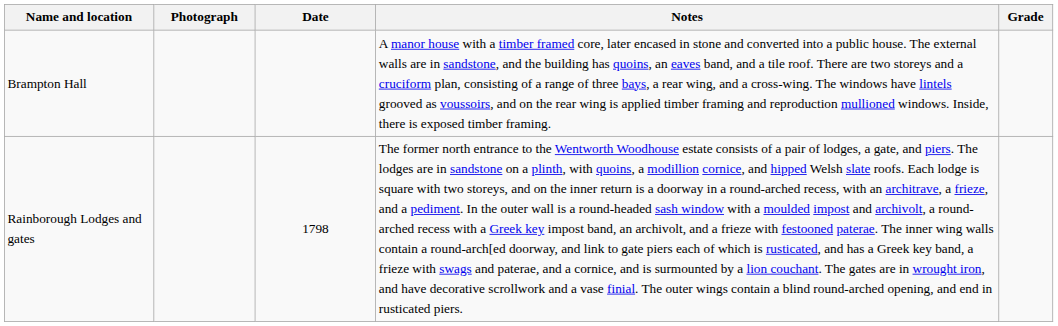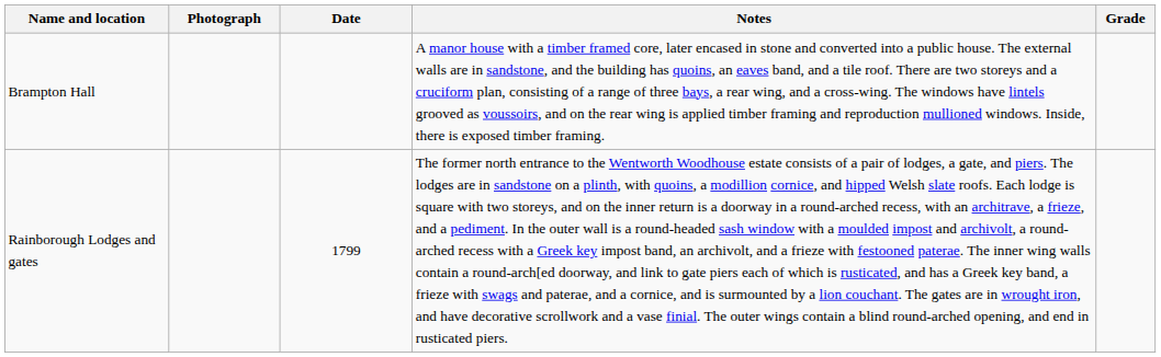 <table class="wikitable sortable plainrowheaders" style="width:100%; border:0; text-align:left; line-height:150%;">
 <tr>
 <th scope="col"  style="width:150px">Name and location</th>
 <th scope="col"  style="width:100px" class="unsortable">Photograph</th>
 <th scope="col"  style="width:120px">Date</th>
 <th scope="col"  style="width:650px" class="unsortable">Notes</th>
 <th scope="col"  style="width:50px">Grade</th>
 </tr>
 <tr>
 <td>Brampton Hall<br><small></small></td>
 <td></td>
 <td align="center"></td>
 <td>A <a href='#'>manor house</a> with a <a href='#'>timber framed</a> core, later encased in stone and converted into a public house.  The external walls are in <a href='#'>sandstone</a>, and the building has <a href='#'>quoins</a>, an <a href='#'>eaves</a> band, and a tile roof.  There are two storeys and a <a href='#'>cruciform</a> plan, consisting of a range of three <a href='#'>bays</a>, a rear wing, and a cross-wing.  The windows have <a href='#'>lintels</a> grooved as <a href='#'>voussoirs</a>, and on the rear wing is applied timber framing and reproduction <a href='#'>mullioned</a> windows.  Inside, there is exposed timber framing.</td>
 <td align="center" ></td>
 </tr>
 <tr>
 <td>Rainborough Lodges and gates<br><small></small></td>
 <td></td>
-<td align="center">1798</td>
+<td align="center">1799</td>
 <td>The former north entrance to the <a href='#'>Wentworth Woodhouse</a> estate consists of a pair of lodges, a gate, and <a href='#'>piers</a>.  The lodges are in <a href='#'>sandstone</a> on a <a href='#'>plinth</a>, with <a href='#'>quoins</a>, a <a href='#'>modillion</a> <a href='#'>cornice</a>, and <a href='#'>hipped</a> Welsh <a href='#'>slate</a> roofs.  Each lodge is square with two storeys, and on the inner return is a doorway in a round-arched recess, with an <a href='#'>architrave</a>, a <a href='#'>frieze</a>, and a <a href='#'>pediment</a>.  In the outer wall is a round-headed <a href='#'>sash window</a> with a <a href='#'>moulded</a> <a href='#'>impost</a> and <a href='#'>archivolt</a>, a round-arched recess with a <a href='#'>Greek key</a> impost band, an archivolt, and a frieze with <a href='#'>festooned</a> <a href='#'>paterae</a>.  The inner wing walls contain a round-arch[ed doorway, and link to gate piers each of which is <a href='#'>rusticated</a>, and has a Greek key band, a frieze with <a href='#'>swags</a> and paterae, and a cornice, and is surmounted by a <a href='#'>lion couchant</a>.  The gates are in <a href='#'>wrought iron</a>, and have decorative scrollwork and a vase <a href='#'>finial</a>.  The outer wings contain a blind round-arched opening, and end in rusticated piers.</td>
 <td align="center" ></td>
 </tr>
 <tr>
 </tr>
 </table>
